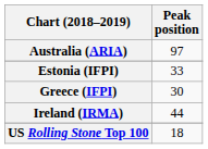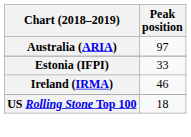 <table class="wikitable sortable plainrowheaders" style="text-align:center">
 <tr>
 <th scope="col">Chart (2018–2019)</th>
 <th scope="col">Peak<br>position</th>
 </tr>
 <tr>
 <th scope="row">Australia (<a href='#'>ARIA</a>)</th>
 <td>97</td>
 </tr>
 <tr>
 </tr>
 <tr>
 <th scope="row">Estonia (IFPI)</th>
 <td>33</td>
 </tr>
 <tr>
-<th scope="row">Greece (<a href='#'>IFPI</a>)</th>
-<td>30</td>
-</tr>
-<tr>
 <th scope="row">Ireland (<a href='#'>IRMA</a>)</th>
-<td>44</td>
+<td>46</td>
 </tr>
 <tr>
 </tr>
 <tr>
 </tr>
 <tr>
 </tr>
 <tr>
 </tr>
 <tr>
 <th scope="row">US <a href='#'><em>Rolling Stone</em> Top 100</a></th>
 <td>18</td>
 </tr>
 </table>
